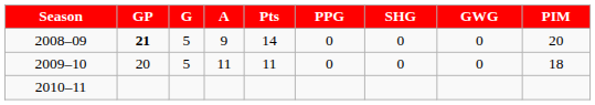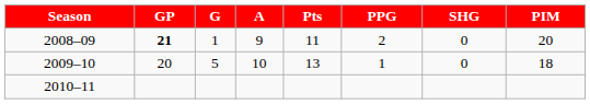 <table class="wikitable" width="50%">
 <tr align="center"  style=" background:red; color:#FFFFFF;">
 <td><strong>Season</strong></td>
 <td><strong>GP</strong></td>
 <td><strong>G</strong></td>
 <td><strong>A</strong></td>
 <td><strong>Pts</strong></td>
 <td><strong>PPG</strong></td>
 <td><strong>SHG</strong></td>
-<td><strong>GWG</strong></td>
 <td><strong>PIM</strong></td>
 </tr>
 <tr align="center" bgcolor="">
 <td>2008–09</td>
 <td><strong>21</strong></td>
-<td>5</td>
+<td>1</td>
 <td>9</td>
-<td>14</td>
-<td>0</td>
-<td>0</td>
+<td>11</td>
+<td>2</td>
 <td>0</td>
 <td>20</td>
 </tr>
 <tr align="center" bgcolor="">
 <td>2009–10</td>
 <td>20</td>
 <td>5</td>
-<td>11</td>
-<td>11</td>
-<td>0</td>
-<td>0</td>
+<td>10</td>
+<td>13</td>
+<td>1</td>
 <td>0</td>
 <td>18</td>
 </tr>
 <tr align="center" bgcolor="">
 <td>2010–11</td>
 <td></td>
 <td></td>
 <td></td>
 <td></td>
 <td></td>
 <td></td>
 <td></td>
-<td></td>
 </tr>
 </table>
